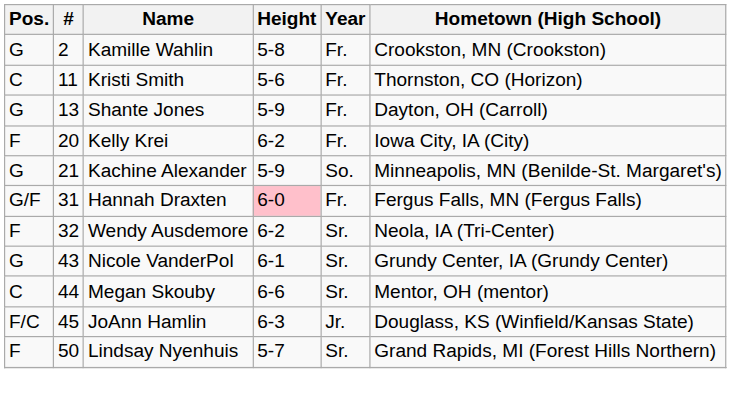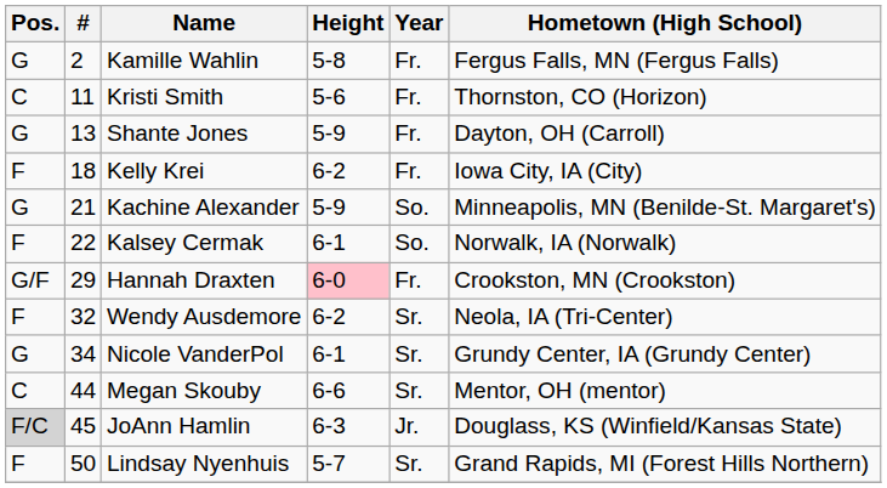 <table class="wikitable">
 <tr>
 <th>Pos.</th>
 <th>#</th>
 <th>Name</th>
 <th>Height</th>
 <th>Year</th>
 <th>Hometown (High School)</th>
 </tr>
 <tr>
 <td>G</td>
 <td>2</td>
 <td>Kamille Wahlin</td>
 <td>5-8</td>
 <td>Fr.</td>
-<td>Crookston, MN (Crookston)</td>
+<td>Fergus Falls, MN (Fergus Falls)</td>
 </tr>
 <tr>
 <td>C</td>
 <td>11</td>
 <td>Kristi Smith</td>
 <td>5-6</td>
 <td>Fr.</td>
 <td>Thornston, CO (Horizon)</td>
 </tr>
 <tr>
 <td>G</td>
 <td>13</td>
 <td>Shante Jones</td>
 <td>5-9</td>
 <td>Fr.</td>
 <td>Dayton, OH (Carroll)</td>
 </tr>
 <tr>
 <td>F</td>
-<td>20</td>
+<td>18</td>
 <td>Kelly Krei</td>
 <td>6-2</td>
 <td>Fr.</td>
 <td>Iowa City, IA (City)</td>
 </tr>
 <tr>
 <td>G</td>
 <td>21</td>
 <td>Kachine Alexander</td>
 <td>5-9</td>
 <td>So.</td>
 <td>Minneapolis, MN (Benilde-St. Margaret's)</td>
 </tr>
 <tr>
+<td>F</td>
+<td>22</td>
+<td>Kalsey Cermak</td>
+<td>6-1</td>
+<td>So.</td>
+<td>Norwalk, IA (Norwalk)</td>
+</tr>
+<tr>
 <td>G/F</td>
-<td>31</td>
+<td>29</td>
 <td>Hannah Draxten</td>
 <td style="background: pink;">6-0</td>
 <td>Fr.</td>
-<td>Fergus Falls, MN (Fergus Falls)</td>
+<td>Crookston, MN (Crookston)</td>
 </tr>
 <tr>
 <td>F</td>
 <td>32</td>
 <td>Wendy Ausdemore</td>
 <td>6-2</td>
 <td>Sr.</td>
 <td>Neola, IA (Tri-Center)</td>
 </tr>
 <tr>
 <td>G</td>
-<td>43</td>
+<td>34</td>
 <td>Nicole VanderPol</td>
 <td>6-1</td>
 <td>Sr.</td>
 <td>Grundy Center, IA (Grundy Center)</td>
 </tr>
 <tr>
 <td>C</td>
 <td>44</td>
 <td>Megan Skouby</td>
 <td>6-6</td>
 <td>Sr.</td>
 <td>Mentor, OH (mentor)</td>
 </tr>
 <tr>
-<td>F/C</td>
+<td style="background: lightgrey;">F/C</td>
 <td>45</td>
 <td>JoAnn Hamlin</td>
 <td>6-3</td>
 <td>Jr.</td>
 <td>Douglass, KS (Winfield/Kansas State)</td>
 </tr>
 <tr>
 <td>F</td>
 <td>50</td>
 <td>Lindsay Nyenhuis</td>
 <td>5-7</td>
 <td>Sr.</td>
 <td>Grand Rapids, MI (Forest Hills Northern)</td>
 </tr>
 <tr>
 </tr>
 <tr>
 </tr>
 </table>
